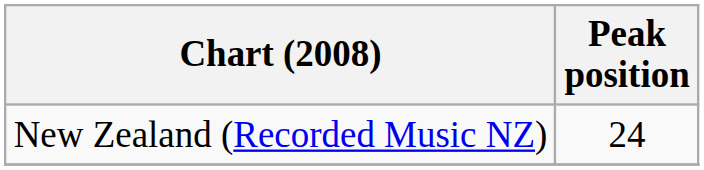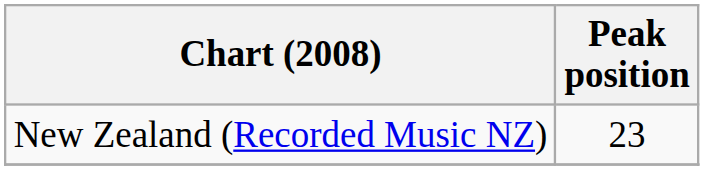 <table class="wikitable sortable">
 <tr>
 <th>Chart (2008)</th>
 <th>Peak<br>position</th>
 </tr>
 <tr>
 <td>New Zealand (<a href='#'>Recorded Music NZ</a>)</td>
-<td align="center">24</td>
+<td align="center">23</td>
 </tr>
 <tr>
 </tr>
 <tr>
 </tr>
 <tr>
 </tr>
 <tr>
 </tr>
 </table>
